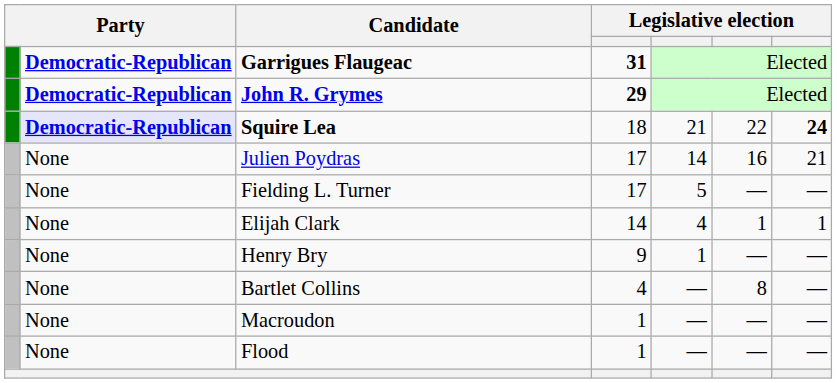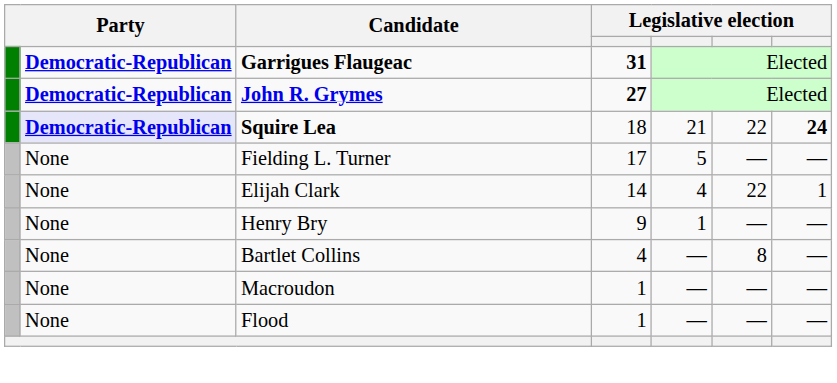 <table class=wikitable>
 <tr>
 <th colspan=2 rowspan=2 style="width: 130px">Party</th>
 <th rowspan=2 style="width: 17em">Candidate</th>
 <th colspan=4>Legislative election</th>
 </tr>
 <tr>
 <th style="width: 2.5em"></th>
 <th style="width: 2.5em"></th>
 <th style="width: 2.5em"></th>
 <th style="width: 2.5em"></th>
 </tr>
 <tr>
 <td style="background-color:#008000; width:5px;"></td>
 <td><strong><a href='#'>Democratic-Republican</a></strong></td>
 <td><strong>Garrigues Flaugeac</strong></td>
 <td align=right><strong>31</strong></td>
 <td colspan=3 align=right style="background-color:#cfc">Elected</td>
 </tr>
 <tr>
 <td style="background-color:#008000"></td>
 <td><strong><a href='#'>Democratic-Republican</a></strong></td>
 <td><strong><a href='#'>John R. Grymes</a></strong></td>
-<td align=right><strong>29</strong></td>
+<td align=right><strong>27</strong></td>
 <td colspan=3 align=right style="background-color:#cfc">Elected</td>
 </tr>
 <tr>
 <td style="background-color:#008000"></td>
 <td style="background: lavender;"><strong><a href='#'>Democratic-Republican</a></strong></td>
 <td><strong>Squire Lea</strong></td>
 <td align=right>18</td>
 <td align=right>21</td>
 <td align=right>22</td>
 <td align=right><strong>24</strong></td>
-</tr>
-<tr>
-<td style="background-color:#c0c0c0"></td>
-<td>None</td>
-<td><a href='#'>Julien Poydras</a></td>
-<td align=right>17</td>
-<td align=right>14</td>
-<td align=right>16</td>
-<td align=right>21</td>
 </tr>
 <tr>
 <td style="background-color:#c0c0c0"></td>
 <td>None</td>
 <td>Fielding L. Turner</td>
 <td align=right>17</td>
 <td align=right>5</td>
 <td align=right>—</td>
 <td align=right>—</td>
 </tr>
 <tr>
 <td style="background-color:#c0c0c0"></td>
 <td>None</td>
 <td>Elijah Clark</td>
 <td align=right>14</td>
 <td align=right>4</td>
-<td align=right>1</td>
+<td align=right>22</td>
 <td align=right>1</td>
 </tr>
 <tr>
 <td style="background-color:#c0c0c0"></td>
 <td>None</td>
 <td>Henry Bry</td>
 <td align=right>9</td>
 <td align=right>1</td>
 <td align=right>—</td>
 <td align=right>—</td>
 </tr>
 <tr>
 <td style="background-color:#c0c0c0"></td>
 <td>None</td>
 <td>Bartlet Collins</td>
 <td align=right>4</td>
 <td align=right>—</td>
 <td align=right>8</td>
 <td align=right>—</td>
 </tr>
 <tr>
 <td style="background-color:#c0c0c0"></td>
 <td>None</td>
 <td>Macroudon</td>
 <td align=right>1</td>
 <td align=right>—</td>
 <td align=right>—</td>
 <td align=right>—</td>
 </tr>
 <tr>
 <td style="background-color:#c0c0c0"></td>
 <td>None</td>
 <td>Flood</td>
 <td align=right>1</td>
 <td align=right>—</td>
 <td align=right>—</td>
 <td align=right>—</td>
 </tr>
 <tr>
 <th colspan=3></th>
 <th></th>
 <th></th>
 <th></th>
 <th></th>
 </tr>
 </table>
